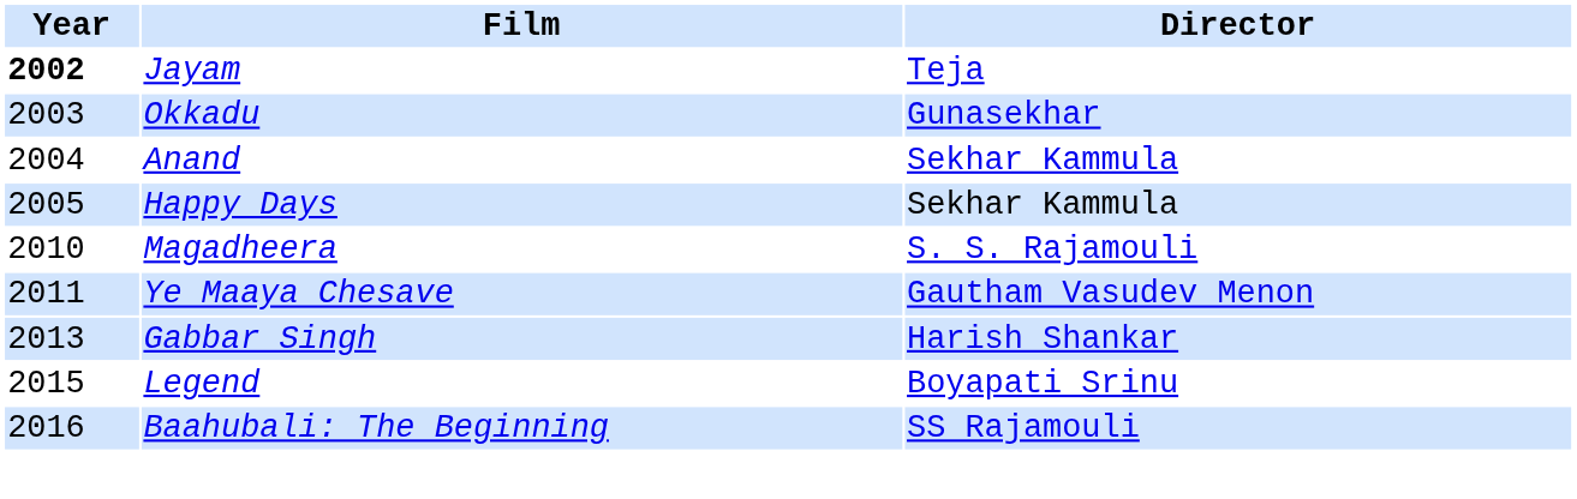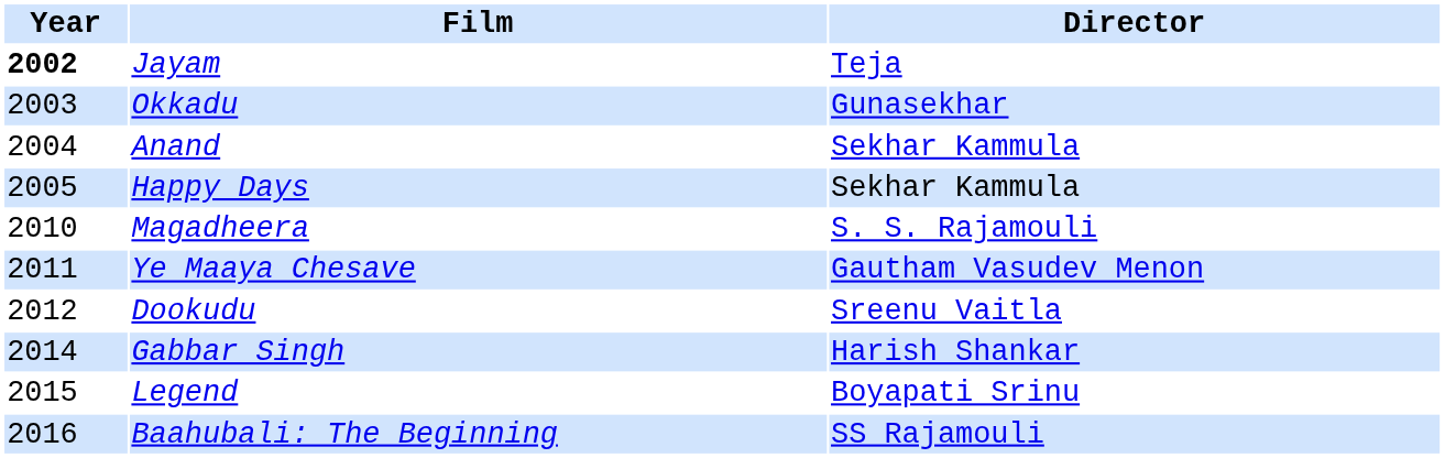 <table cellspacing="1" cellpadding="1" border="0" style="width:50%;">
 <tr style="background:#d1e4fd;">
 <th>Year</th>
 <th>Film</th>
 <th>Director</th>
 </tr>
 <tr>
 <td><strong>2002</strong></td>
 <td><em><a href='#'>Jayam</a></em></td>
 <td><a href='#'>Teja</a></td>
 </tr>
 <tr style="background:#d1e4fd;">
 <td>2003</td>
 <td><em><a href='#'>Okkadu</a></em></td>
 <td><a href='#'>Gunasekhar</a></td>
 </tr>
 <tr>
 <td>2004</td>
 <td><em><a href='#'>Anand</a></em></td>
 <td><a href='#'>Sekhar Kammula</a></td>
 </tr>
 <tr style="background:#d1e4fd;">
 <td>2005</td>
 <td><em><a href='#'>Happy Days</a></em></td>
 <td>Sekhar Kammula</td>
 </tr>
 <tr>
 <td>2010</td>
 <td><em><a href='#'>Magadheera</a></em></td>
 <td><a href='#'>S. S. Rajamouli</a></td>
 </tr>
 <tr style="background:#d1e4fd;">
 <td>2011</td>
 <td><em><a href='#'>Ye Maaya Chesave</a></em></td>
 <td><a href='#'>Gautham Vasudev Menon</a></td>
 </tr>
+<tr>
+<td>2012</td>
+<td><em><a href='#'>Dookudu</a></em></td>
+<td><a href='#'>Sreenu Vaitla</a></td>
+</tr>
 <tr style="background:#d1e4fd;">
-<td>2013</td>
+<td>2014</td>
 <td><em><a href='#'>Gabbar Singh</a></em></td>
 <td><a href='#'>Harish Shankar</a></td>
 </tr>
 <tr>
 <td>2015</td>
 <td><em><a href='#'>Legend</a></em></td>
 <td><a href='#'>Boyapati Srinu</a></td>
 </tr>
 <tr style="background:#d1e4fd;">
 <td>2016</td>
 <td><em><a href='#'>Baahubali: The Beginning</a></em></td>
 <td><a href='#'>SS Rajamouli</a></td>
 </tr>
 <tr>
 </tr>
 </table>
